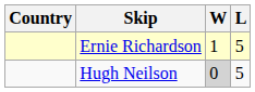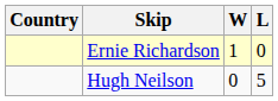 <table class="wikitable">
 <tr>
 <th>Country</th>
 <th>Skip</th>
 <th>W</th>
 <th>L</th>
 </tr>
 <tr bgcolor=#ffffcc>
 <td></td>
 <td><a href='#'>Ernie Richardson</a></td>
 <td>1</td>
-<td>5</td>
+<td>0</td>
 </tr>
 <tr>
 <td></td>
 <td><a href='#'>Hugh Neilson</a></td>
-<td style="background: lightgrey;">0</td>
+<td>0</td>
 <td>5</td>
 </tr>
 </table>
